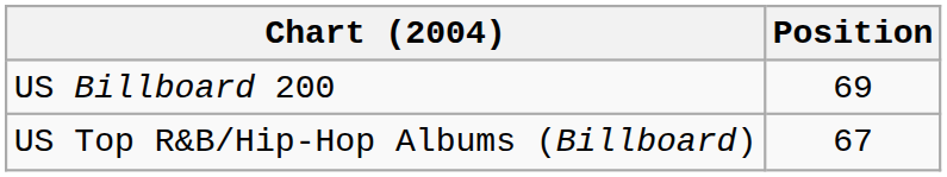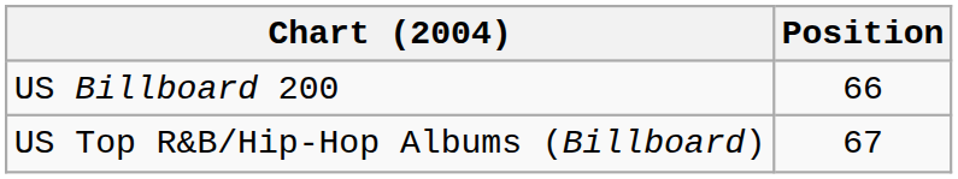 <table class="wikitable sortable plainrowheaders">
 <tr>
 <th>Chart (2004)</th>
 <th>Position</th>
 </tr>
 <tr>
 <td>US <em>Billboard</em> 200</td>
-<td style="text-align:center">69</td>
+<td style="text-align:center">66</td>
 </tr>
 <tr>
 <td>US Top R&B/Hip-Hop Albums (<em>Billboard</em>)</td>
 <td style="text-align:center">67</td>
 </tr>
 </table>
